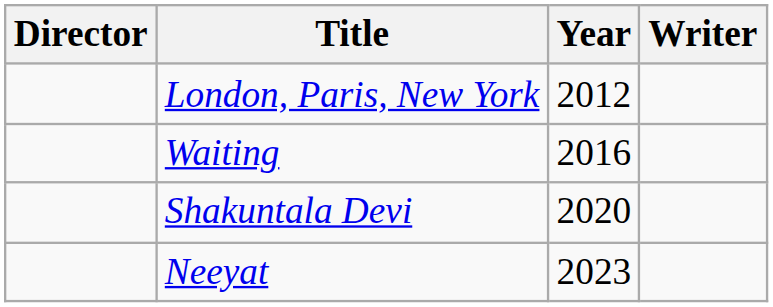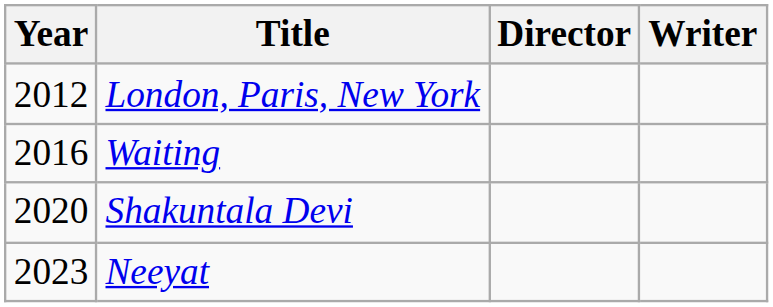 <table class="wikitable">
 <tr>
+<th>Year</th>
+<th>Title</th>
 <th>Director</th>
-<th>Title</th>
-<th>Year</th>
 <th>Writer</th>
 </tr>
 <tr>
+<td>2012</td>
+<td><em><a href='#'>London, Paris, New York</a></em></td>
 <td></td>
-<td><em><a href='#'>London, Paris, New York</a></em></td>
-<td>2012</td>
 <td></td>
 </tr>
 <tr>
+<td>2016</td>
+<td><em><a href='#'>Waiting</a></em></td>
 <td></td>
-<td><em><a href='#'>Waiting</a></em></td>
-<td>2016</td>
 <td></td>
 </tr>
 <tr>
+<td>2020</td>
+<td><em><a href='#'>Shakuntala Devi</a></em></td>
 <td></td>
-<td><em><a href='#'>Shakuntala Devi</a></em></td>
-<td>2020</td>
 <td></td>
 </tr>
 <tr>
+<td>2023</td>
+<td><em><a href='#'>Neeyat</a></em></td>
 <td></td>
-<td><em><a href='#'>Neeyat</a></em></td>
-<td>2023</td>
 <td></td>
 </tr>
 </table>
